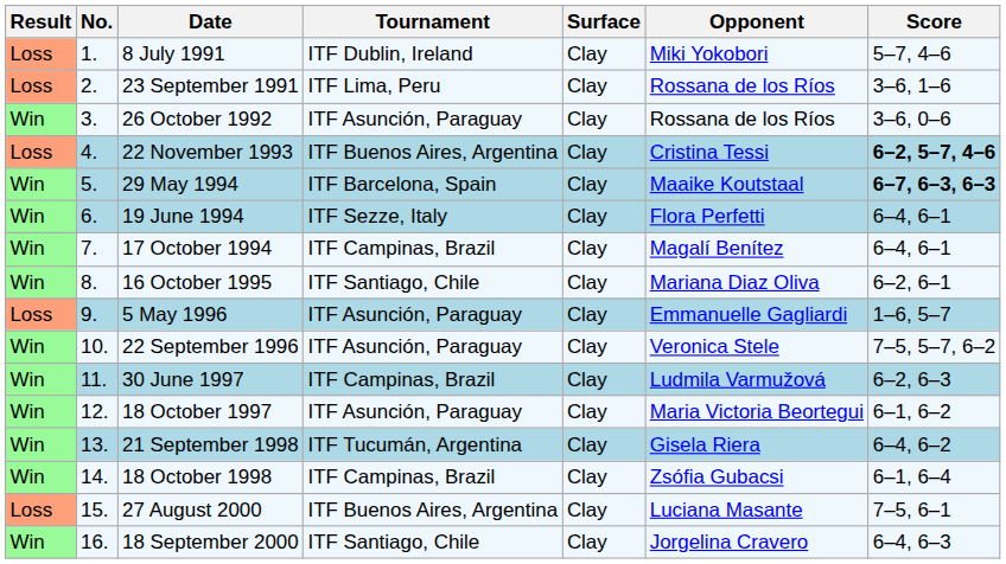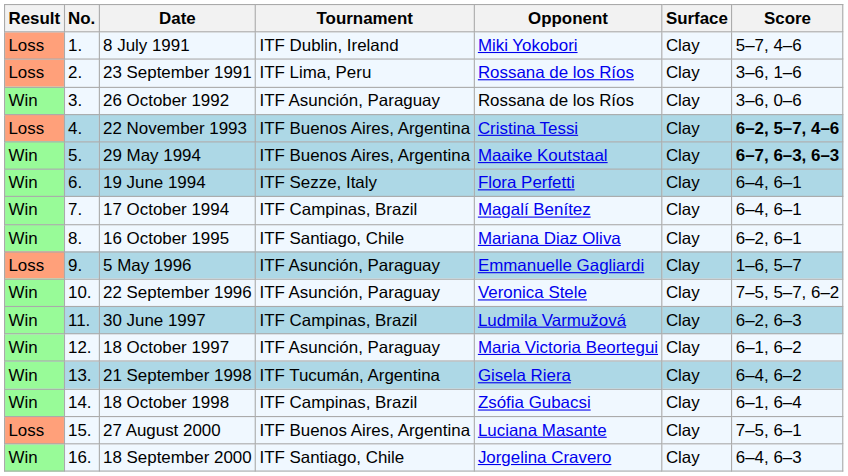 <table class="sortable wikitable" style=font-size:97%>
 <tr>
 <th>Result</th>
 <th>No.</th>
 <th>Date</th>
 <th>Tournament</th>
+<th>Opponent</th>
 <th>Surface</th>
-<th>Opponent</th>
 <th class="unsortable">Score</th>
 </tr>
 <tr style="background:#f0f8ff;">
 <td style="background:#ffa07a;">Loss</td>
 <td>1.</td>
 <td>8 July 1991</td>
 <td>ITF Dublin, Ireland</td>
+<td> <a href='#'>Miki Yokobori</a></td>
 <td>Clay</td>
-<td> <a href='#'>Miki Yokobori</a></td>
 <td>5–7, 4–6</td>
 </tr>
 <tr style="background:#f0f8ff;">
 <td style="background:#ffa07a;">Loss</td>
 <td>2.</td>
 <td>23 September 1991</td>
 <td>ITF Lima, Peru</td>
+<td> <a href='#'>Rossana de los Ríos</a></td>
 <td>Clay</td>
-<td> <a href='#'>Rossana de los Ríos</a></td>
 <td>3–6, 1–6</td>
 </tr>
 <tr style="background:#f0f8ff;">
 <td style="background:#98fb98;">Win</td>
 <td>3.</td>
 <td>26 October 1992</td>
 <td>ITF Asunción, Paraguay</td>
+<td> Rossana de los Ríos</td>
 <td>Clay</td>
-<td> Rossana de los Ríos</td>
 <td>3–6, 0–6</td>
 </tr>
 <tr style="background:lightblue;">
 <td style="background:#ffa07a;">Loss</td>
 <td>4.</td>
 <td>22 November 1993</td>
 <td>ITF Buenos Aires, Argentina</td>
+<td> <a href='#'>Cristina Tessi</a></td>
 <td>Clay</td>
-<td> <a href='#'>Cristina Tessi</a></td>
 <td><strong>6–2, 5–7, 4–6</strong></td>
 </tr>
 <tr style="background:lightblue;">
 <td style="background:#98fb98;">Win</td>
 <td>5.</td>
 <td>29 May 1994</td>
-<td>ITF Barcelona, Spain</td>
+<td>ITF Buenos Aires, Argentina</td>
+<td> <a href='#'>Maaike Koutstaal</a></td>
 <td>Clay</td>
-<td> <a href='#'>Maaike Koutstaal</a></td>
 <td><strong>6–7, 6–3, 6–3</strong></td>
 </tr>
 <tr style="background:lightblue;">
 <td style="background:#98fb98;">Win</td>
 <td>6.</td>
 <td>19 June  1994</td>
 <td>ITF Sezze, Italy</td>
+<td> <a href='#'>Flora Perfetti</a></td>
 <td>Clay</td>
-<td> <a href='#'>Flora Perfetti</a></td>
 <td>6–4, 6–1</td>
 </tr>
 <tr style="background:#f0f8ff;">
 <td style="background:#98fb98;">Win</td>
 <td>7.</td>
 <td>17 October 1994</td>
 <td>ITF Campinas, Brazil</td>
+<td> <a href='#'>Magalí Benítez</a></td>
 <td>Clay</td>
-<td> <a href='#'>Magalí Benítez</a></td>
 <td>6–4, 6–1</td>
 </tr>
 <tr style="background:#f0f8ff;">
 <td style="background:#98fb98;">Win</td>
 <td>8.</td>
 <td>16 October 1995</td>
 <td>ITF Santiago, Chile</td>
+<td> <a href='#'>Mariana Diaz Oliva</a></td>
 <td>Clay</td>
-<td> <a href='#'>Mariana Diaz Oliva</a></td>
 <td>6–2, 6–1</td>
 </tr>
 <tr style="background:lightblue;">
 <td style="background:#ffa07a;">Loss</td>
 <td>9.</td>
 <td>5 May 1996</td>
 <td>ITF Asunción, Paraguay</td>
+<td> <a href='#'>Emmanuelle Gagliardi</a></td>
 <td>Clay</td>
-<td> <a href='#'>Emmanuelle Gagliardi</a></td>
 <td>1–6, 5–7</td>
 </tr>
 <tr style="background:#f0f8ff;">
 <td style="background:#98fb98;">Win</td>
 <td>10.</td>
 <td>22 September 1996</td>
 <td>ITF Asunción, Paraguay</td>
+<td> <a href='#'>Veronica Stele</a></td>
 <td>Clay</td>
-<td> <a href='#'>Veronica Stele</a></td>
 <td>7–5, 5–7, 6–2</td>
 </tr>
 <tr style="background:lightblue;">
 <td style="background:#98fb98;">Win</td>
 <td>11.</td>
 <td>30 June 1997</td>
 <td>ITF Campinas, Brazil</td>
+<td> <a href='#'>Ludmila Varmužová</a></td>
 <td>Clay</td>
-<td> <a href='#'>Ludmila Varmužová</a></td>
 <td>6–2, 6–3</td>
 </tr>
 <tr style="background:#f0f8ff;">
 <td style="background:#98fb98;">Win</td>
 <td>12.</td>
 <td>18 October 1997</td>
 <td>ITF Asunción, Paraguay</td>
+<td> <a href='#'>Maria Victoria Beortegui</a></td>
 <td>Clay</td>
-<td> <a href='#'>Maria Victoria Beortegui</a></td>
 <td>6–1, 6–2</td>
 </tr>
 <tr style="background:lightblue;">
 <td style="background:#98fb98;">Win</td>
 <td>13.</td>
 <td>21 September 1998</td>
 <td>ITF Tucumán, Argentina</td>
+<td> <a href='#'>Gisela Riera</a></td>
 <td>Clay</td>
-<td> <a href='#'>Gisela Riera</a></td>
 <td>6–4, 6–2</td>
 </tr>
 <tr style="background:#f0f8ff;">
 <td style="background:#98fb98;">Win</td>
 <td>14.</td>
 <td>18 October 1998</td>
 <td>ITF Campinas, Brazil</td>
+<td> <a href='#'>Zsófia Gubacsi</a></td>
 <td>Clay</td>
-<td> <a href='#'>Zsófia Gubacsi</a></td>
 <td>6–1, 6–4</td>
 </tr>
 <tr style="background:#f0f8ff;">
 <td style="background:#ffa07a;">Loss</td>
 <td>15.</td>
 <td>27 August 2000</td>
 <td>ITF Buenos Aires, Argentina</td>
+<td> <a href='#'>Luciana Masante</a></td>
 <td>Clay</td>
-<td> <a href='#'>Luciana Masante</a></td>
 <td>7–5, 6–1</td>
 </tr>
 <tr style="background:#f0f8ff;">
 <td style="background:#98fb98;">Win</td>
 <td>16.</td>
 <td>18 September 2000</td>
 <td>ITF Santiago, Chile</td>
+<td> <a href='#'>Jorgelina Cravero</a></td>
 <td>Clay</td>
-<td> <a href='#'>Jorgelina Cravero</a></td>
 <td>6–4, 6–3</td>
 </tr>
 </table>
